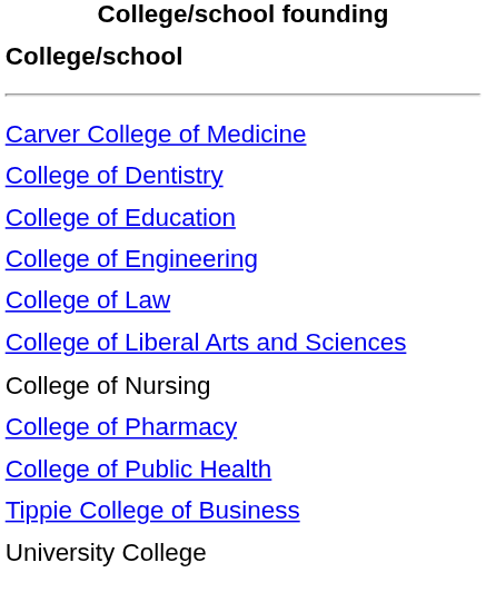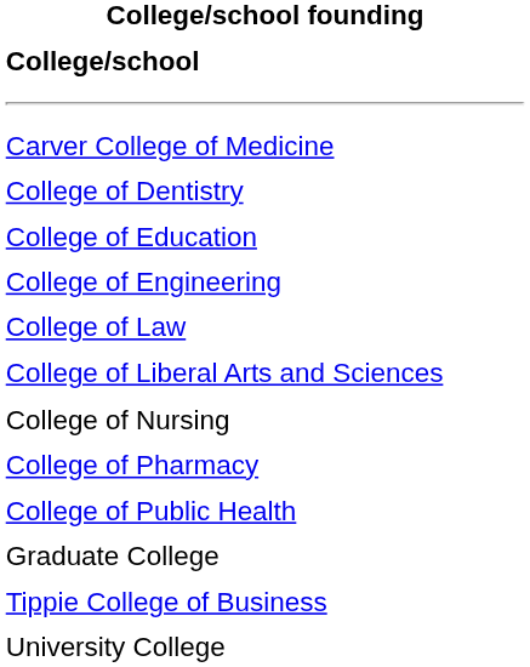 <table class="toccolours" style="float:right; margin-left:1em; font-size:90%; line-height:1.4em; width:280px;">
 <tr>
 <th colspan="2" style="text-align: center;"><strong>College/school founding</strong></th>
 </tr>
 <tr>
 <td><strong>College/school</strong></td>
 <td></td>
 </tr>
 <tr>
 <td colspan="2"><hr></td>
 </tr>
 <tr>
 <td><a href='#'>Carver College of Medicine</a></td>
 <td></td>
 </tr>
 <tr>
 <td><a href='#'>College of Dentistry</a></td>
 <td></td>
 </tr>
 <tr>
 <td><a href='#'>College of Education</a></td>
 <td></td>
 </tr>
 <tr>
 <td><a href='#'>College of Engineering</a></td>
 <td></td>
 </tr>
 <tr>
 <td><a href='#'>College of Law</a></td>
 <td></td>
 </tr>
 <tr>
 <td><a href='#'>College of Liberal Arts and Sciences</a></td>
 <td></td>
 </tr>
 <tr>
 <td>College of Nursing</td>
 <td></td>
 </tr>
 <tr>
 <td><a href='#'>College of Pharmacy</a></td>
 <td></td>
 </tr>
 <tr>
 <td><a href='#'>College of Public Health</a></td>
 <td></td>
 </tr>
 <tr>
+<td>Graduate College</td>
+<td></td>
+</tr>
+<tr>
 <td><a href='#'>Tippie College of Business</a></td>
 <td></td>
 </tr>
 <tr>
 <td>University College</td>
 <td></td>
 </tr>
 </table>
